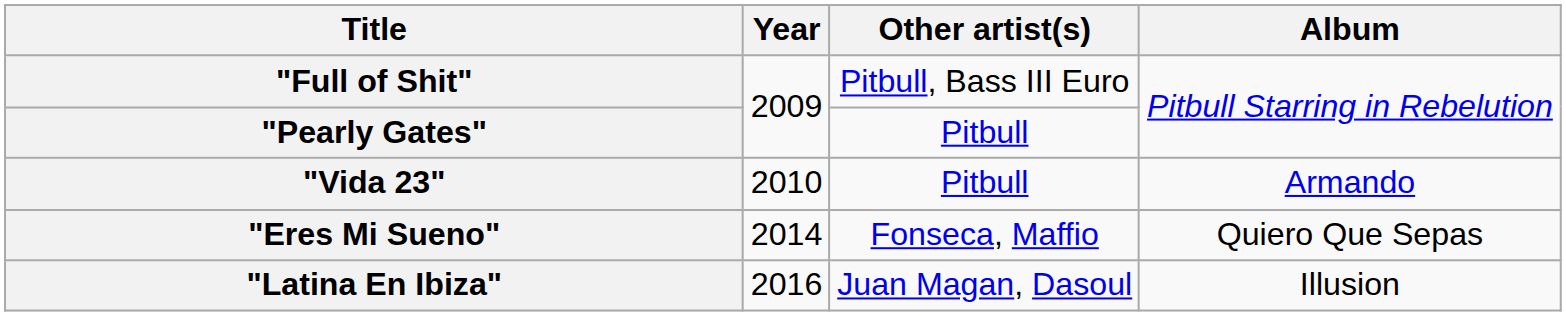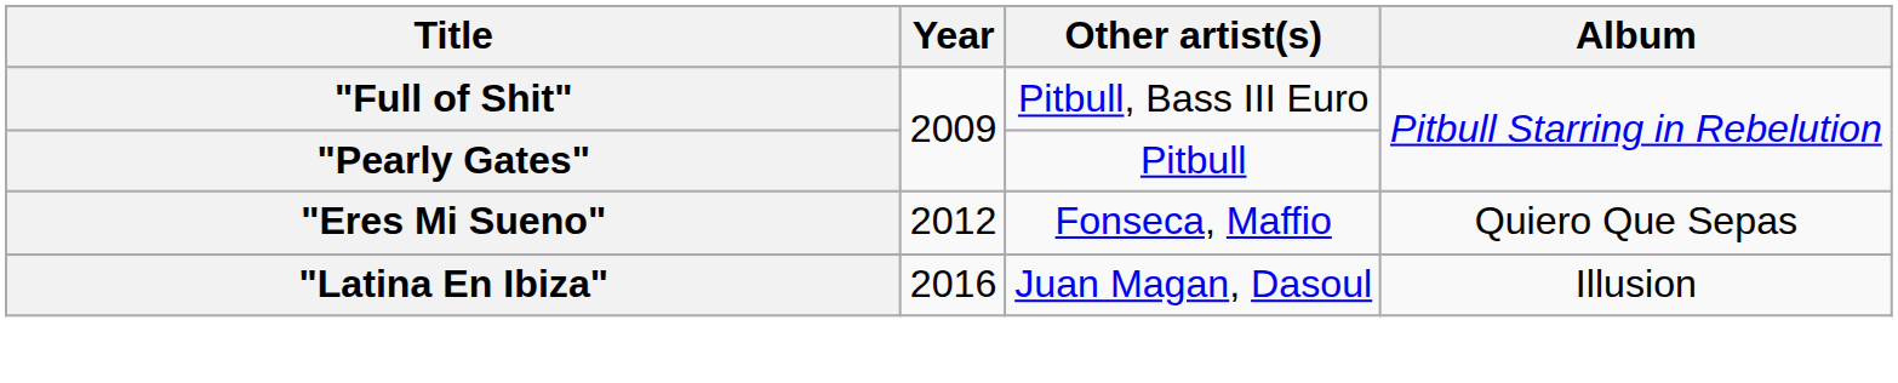 <table class="wikitable plainrowheaders" style="text-align:center;">
 <tr>
 <th scope="col" style="width:22.5em;">Title</th>
 <th scope="col">Year</th>
 <th scope="col">Other artist(s)</th>
 <th scope="col">Album</th>
 </tr>
 <tr>
 <th scope="row">"Full of Shit"</th>
 <td rowspan="2">2009</td>
 <td><a href='#'>Pitbull</a>, Bass III Euro</td>
 <td rowspan="2"><em><a href='#'>Pitbull Starring in Rebelution</a></em></td>
 </tr>
 <tr>
 <th scope="row">"Pearly Gates"</th>
 <td><a href='#'>Pitbull</a></td>
 </tr>
 <tr>
-<th scope="row">"Vida 23"</th>
-<td>2010</td>
-<td><a href='#'>Pitbull</a></td>
-<td><a href='#'>Armando</a></td>
-</tr>
-<tr>
 <th scope="row">"Eres Mi Sueno"</th>
-<td>2014</td>
+<td>2012</td>
 <td><a href='#'>Fonseca</a>, <a href='#'>Maffio</a></td>
 <td>Quiero Que Sepas</td>
 </tr>
 <tr>
 <th scope="row">"Latina En Ibiza"</th>
 <td>2016</td>
 <td><a href='#'>Juan Magan</a>, <a href='#'>Dasoul</a></td>
 <td>Illusion</td>
 </tr>
 </table>
